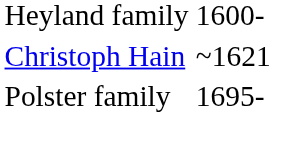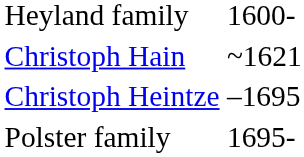 <table>
 <tr>
 <td>Heyland family</td>
 <td>1600-</td>
 </tr>
 <tr>
 <td><a href='#'>Christoph Hain</a></td>
 <td>~1621</td>
 </tr>
 <tr>
+<td><a href='#'>Christoph Heintze</a></td>
+<td>–1695</td>
+</tr>
+<tr>
 <td>Polster family</td>
 <td>1695-</td>
 </tr>
 <tr>
 </tr>
 </table>
